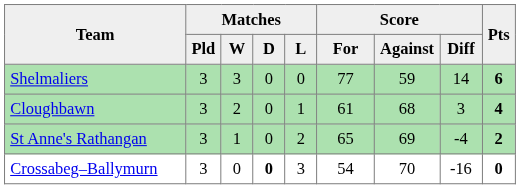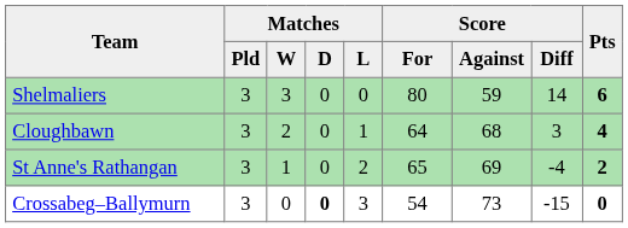 <table style=border-collapse:collapse border=1 cellspacing=0 cellpadding=5>
 <tr align=center bgcolor=#efefef>
 <th rowspan=2 width=165>Team</th>
 <th colspan=4>Matches</th>
 <th colspan=3>Score</th>
 <th rowspan=2width=20>Pts</th>
 </tr>
 <tr align=center bgcolor=#efefef>
 <th width=20>Pld</th>
 <th width=20>W</th>
 <th width=20>D</th>
 <th width=20>L</th>
 <th width=45>For</th>
 <th width=45>Against</th>
 <th width=30>Diff</th>
 </tr>
 <tr align=center  style="background:#ACE1AF;">
 <td style="text-align:left;"><a href='#'>Shelmaliers</a></td>
 <td>3</td>
 <td>3</td>
 <td>0</td>
 <td>0</td>
-<td>77</td>
+<td>80</td>
 <td>59</td>
 <td>14</td>
 <td><strong>6</strong></td>
 </tr>
 <tr align=center  style="background:#ACE1AF;">
 <td style="text-align:left;"><a href='#'>Cloughbawn</a></td>
 <td>3</td>
 <td>2</td>
 <td>0</td>
 <td>1</td>
-<td>61</td>
+<td>64</td>
 <td>68</td>
 <td>3</td>
 <td><strong>4</strong></td>
 </tr>
 <tr align=center  style="background:#ACE1AF;">
 <td style="text-align:left;"><a href='#'>St Anne's Rathangan</a></td>
 <td>3</td>
 <td>1</td>
 <td>0</td>
 <td>2</td>
 <td>65</td>
 <td>69</td>
 <td>-4</td>
 <td><strong>2</strong></td>
 </tr>
 <tr align=center>
 <td style="text-align:left;"><a href='#'>Crossabeg–Ballymurn</a></td>
 <td>3</td>
 <td>0</td>
 <td><strong>0</strong></td>
 <td>3</td>
 <td>54</td>
-<td>70</td>
-<td>-16</td>
+<td>73</td>
+<td>-15</td>
 <td><strong>0</strong></td>
 </tr>
 </table>
